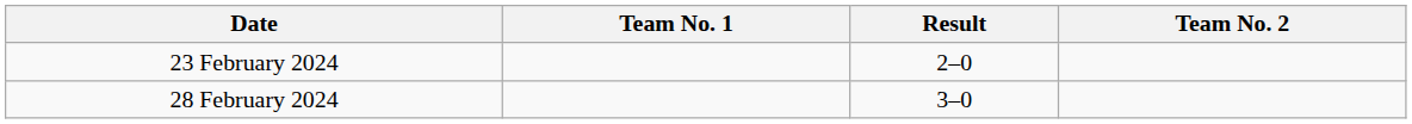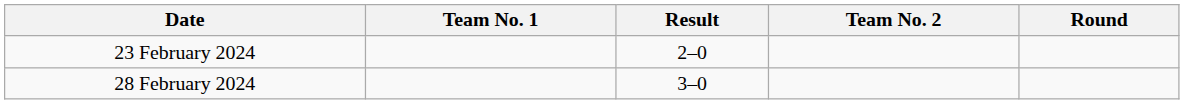 <table class="wikitable"  style="text-align:center; width:75%;">
 <tr>
 <th>Date</th>
 <th>Team No. 1</th>
 <th>Result</th>
 <th>Team No. 2</th>
+<th>Round</th>
 </tr>
 <tr>
 <td>23 February 2024</td>
 <td></td>
 <td>2–0</td>
+<td></td>
 <td></td>
 </tr>
 <tr>
 <td>28 February 2024</td>
 <td></td>
 <td>3–0</td>
 <td></td>
+<td></td>
 </tr>
 </table>
